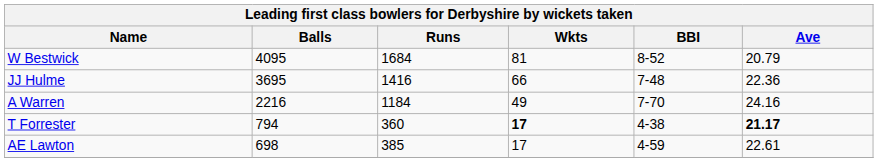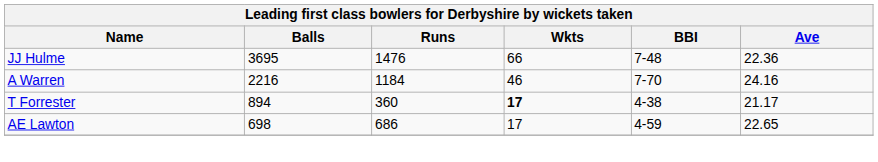 <table class="wikitable" width="80%">
 <tr bgcolor="#efefef">
 <th colspan=6>Leading first class bowlers for Derbyshire by  wickets taken</th>
 </tr>
 <tr bgcolor="#efefef">
 <th>Name</th>
 <th>Balls</th>
 <th>Runs</th>
 <th>Wkts</th>
 <th>BBI</th>
 <th><a href='#'>Ave</a></th>
 </tr>
 <tr>
-<td><a href='#'>W Bestwick</a></td>
-<td>4095</td>
-<td>1684</td>
-<td>81</td>
-<td>8-52</td>
-<td>20.79</td>
-</tr>
-<tr>
 <td><a href='#'>JJ Hulme</a></td>
 <td>3695</td>
-<td>1416</td>
+<td>1476</td>
 <td>66</td>
 <td>7-48</td>
 <td>22.36</td>
 </tr>
 <tr>
 <td><a href='#'>A Warren</a></td>
 <td>2216</td>
 <td>1184</td>
-<td>49</td>
+<td>46</td>
 <td>7-70</td>
 <td>24.16</td>
 </tr>
 <tr>
 <td><a href='#'>T Forrester</a></td>
-<td>794</td>
+<td>894</td>
 <td>360</td>
 <td><strong>17</strong></td>
 <td>4-38</td>
-<td><strong>21.17</strong></td>
+<td>21.17</td>
 </tr>
 <tr>
 <td><a href='#'>AE Lawton</a></td>
 <td>698</td>
-<td>385</td>
+<td>686</td>
 <td>17</td>
 <td>4-59</td>
-<td>22.61</td>
+<td>22.65</td>
 </tr>
 <tr>
 </tr>
 </table>
